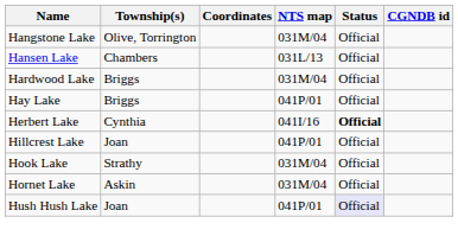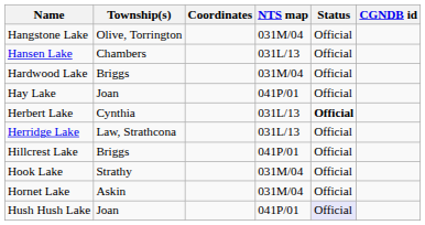 <table class="wikitable sortable">
 <tr>
 <th>Name</th>
 <th>Township(s)</th>
 <th data-sort-type="number">Coordinates</th>
 <th><a href='#'>NTS</a> map</th>
 <th data-sort-type="number">Status</th>
 <th><a href='#'>CGNDB</a> id</th>
 </tr>
 <tr>
 <td>Hangstone Lake</td>
 <td>Olive, Torrington</td>
 <td></td>
 <td>031M/04</td>
 <td>Official</td>
 <td></td>
 </tr>
 <tr>
 <td><a href='#'>Hansen Lake</a></td>
 <td>Chambers</td>
 <td></td>
 <td>031L/13</td>
 <td>Official</td>
 <td></td>
 </tr>
 <tr>
 <td>Hardwood Lake</td>
 <td>Briggs</td>
 <td></td>
 <td>031M/04</td>
 <td>Official</td>
 <td></td>
 </tr>
 <tr>
 <td>Hay Lake</td>
-<td>Briggs</td>
+<td>Joan</td>
 <td></td>
 <td>041P/01</td>
 <td>Official</td>
 <td></td>
 </tr>
 <tr>
 <td>Herbert Lake</td>
 <td>Cynthia</td>
 <td></td>
-<td>041I/16</td>
+<td>031L/13</td>
 <td><strong>Official</strong></td>
 <td></td>
 </tr>
 <tr>
+<td><a href='#'>Herridge Lake</a></td>
+<td>Law, Strathcona</td>
+<td></td>
+<td>031L/13</td>
+<td>Official</td>
+<td></td>
+</tr>
+<tr>
 <td>Hillcrest Lake</td>
-<td>Joan</td>
+<td>Briggs</td>
 <td></td>
 <td>041P/01</td>
 <td>Official</td>
 <td></td>
 </tr>
 <tr>
 <td>Hook Lake</td>
 <td>Strathy</td>
 <td></td>
 <td>031M/04</td>
 <td>Official</td>
 <td></td>
 </tr>
 <tr>
 <td>Hornet Lake</td>
 <td>Askin</td>
 <td></td>
 <td>031M/04</td>
 <td>Official</td>
 <td></td>
 </tr>
 <tr>
 <td>Hush Hush Lake</td>
 <td>Joan</td>
 <td></td>
 <td>041P/01</td>
 <td style="background: lavender;">Official</td>
 <td></td>
 </tr>
 </table>
